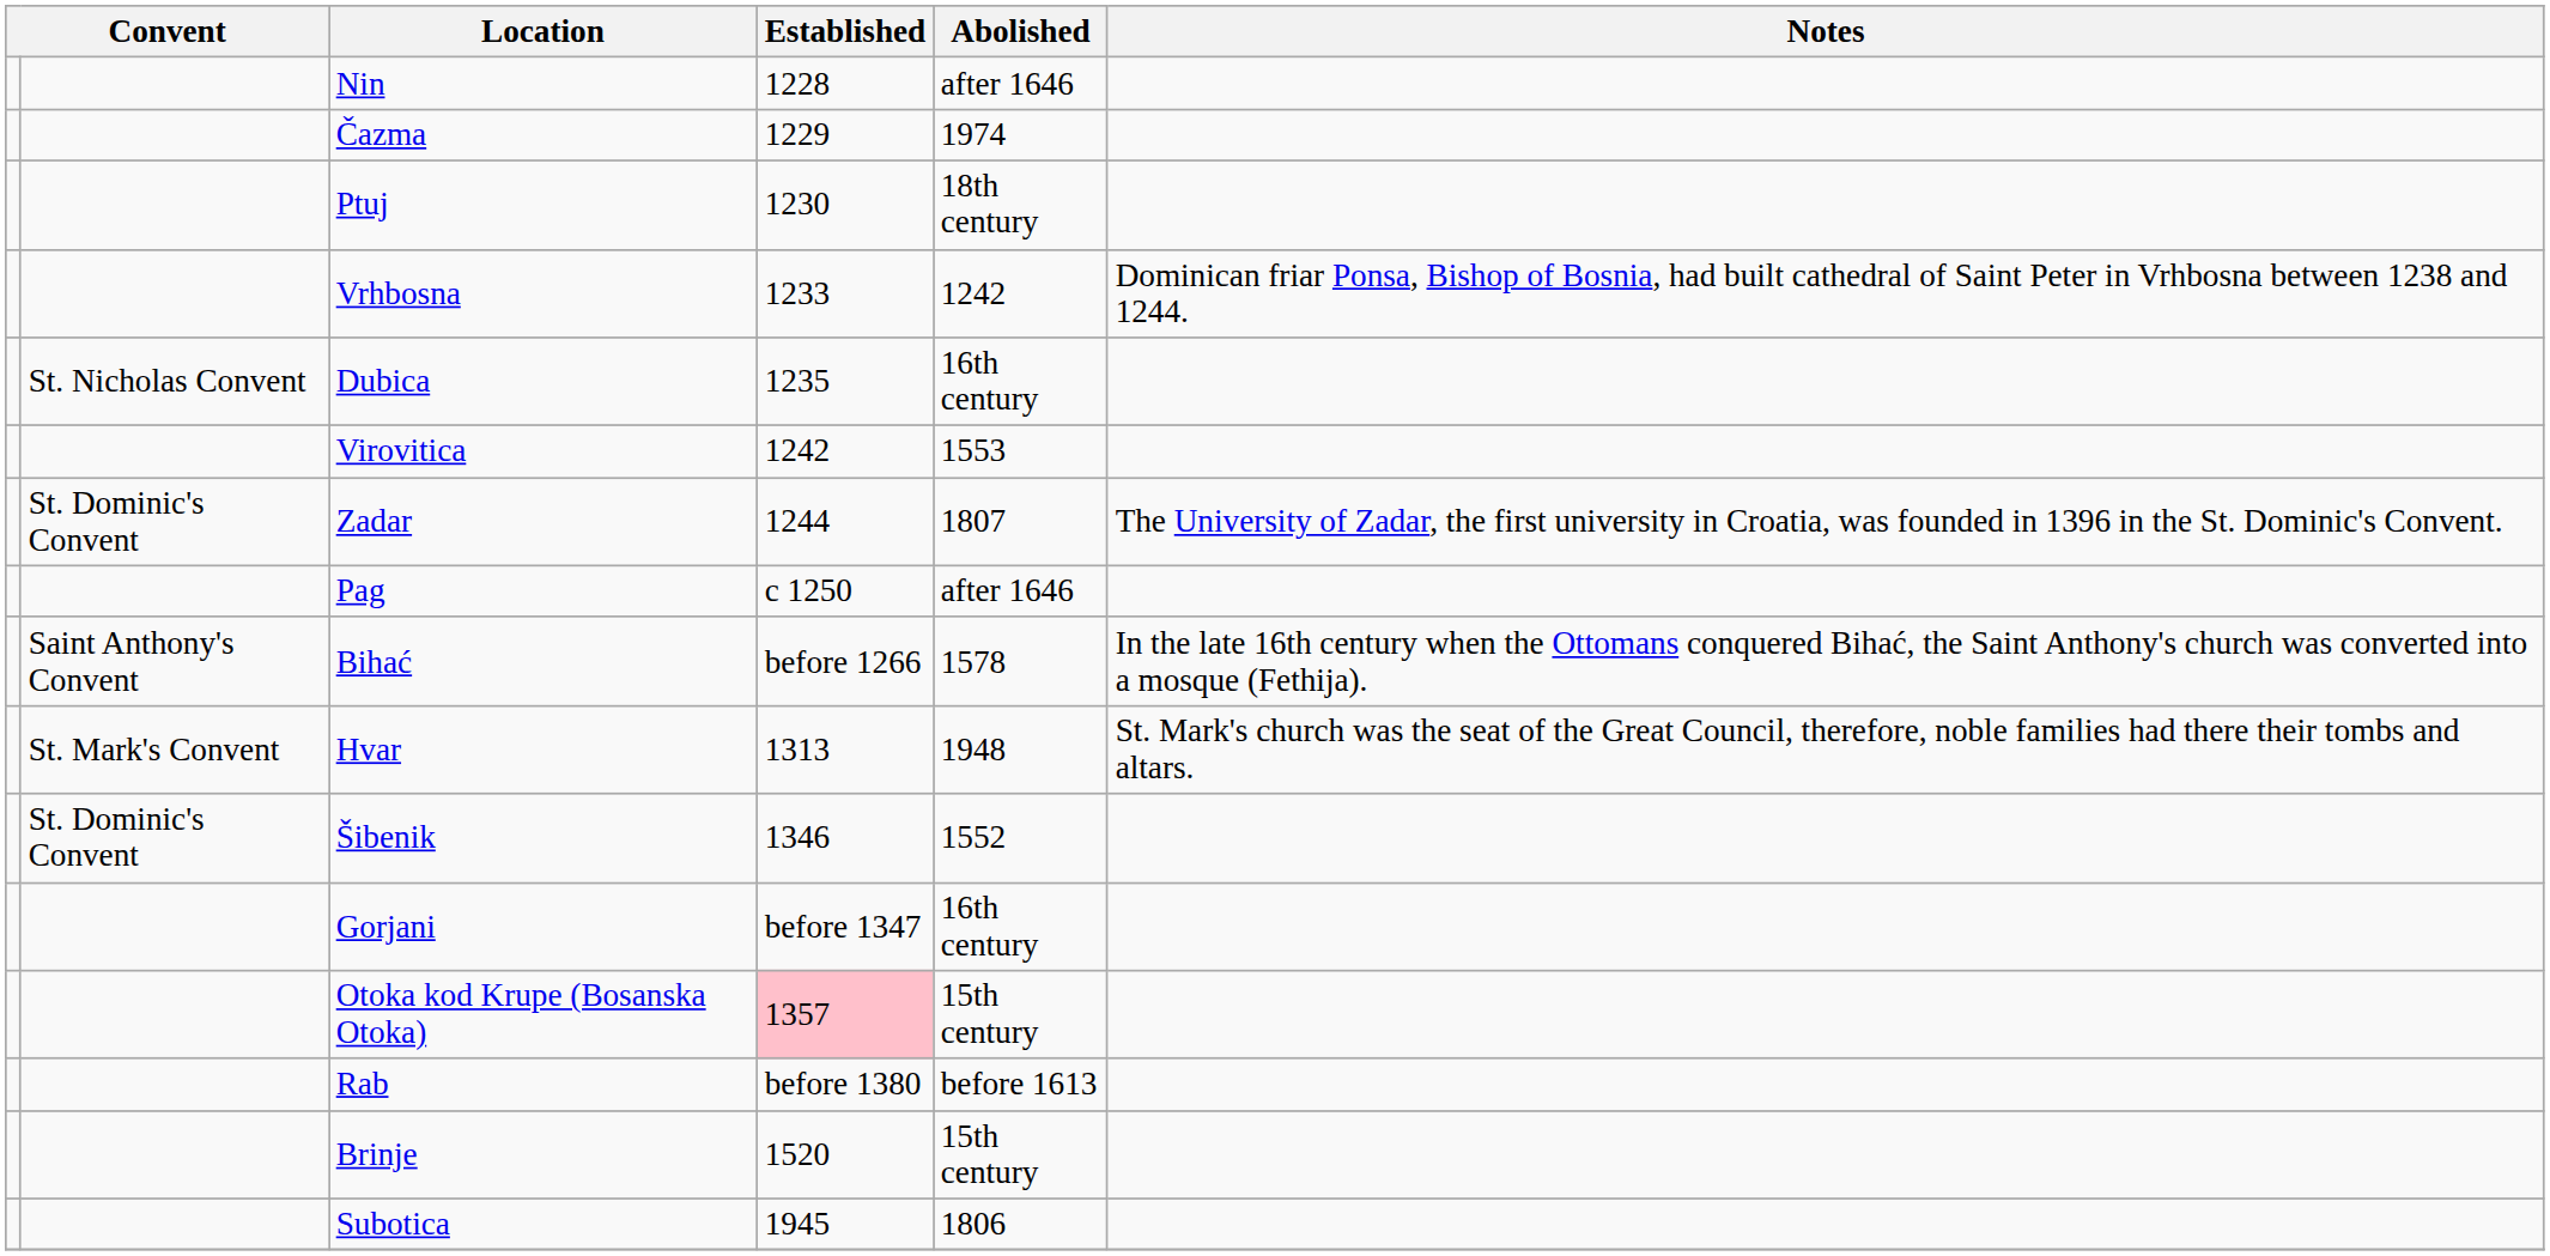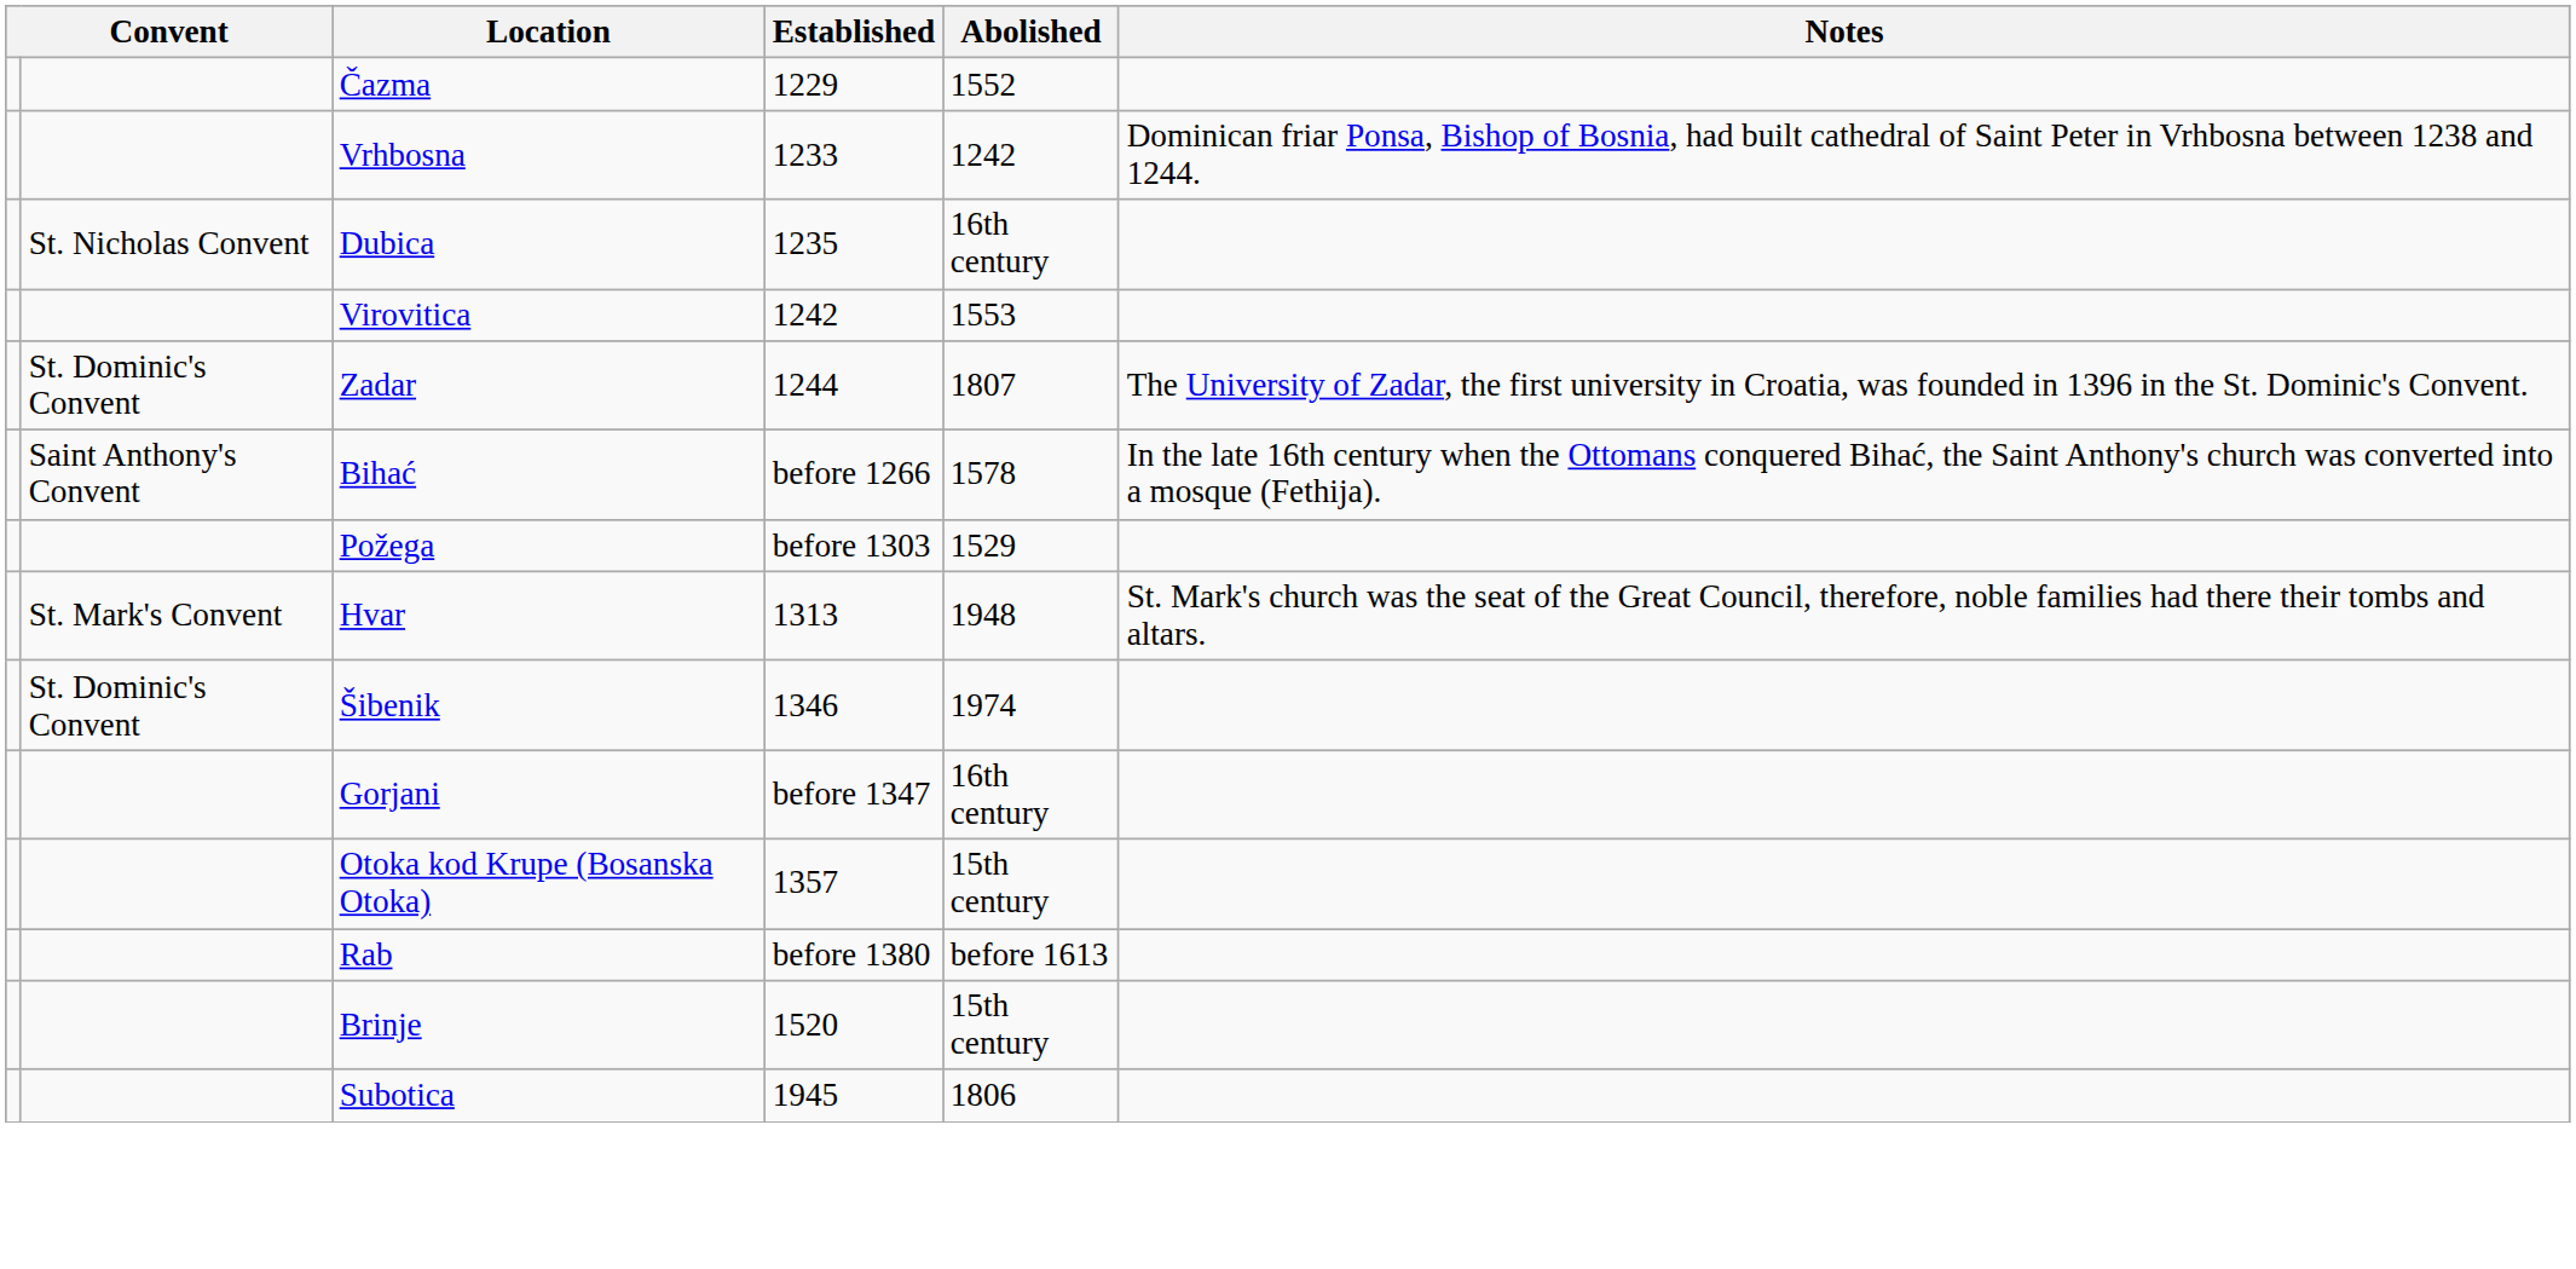 <table class="wikitable">
 <tr>
 <th colspan=2>Convent</th>
 <th>Location</th>
 <th>Established</th>
 <th>Abolished</th>
 <th>Notes</th>
 </tr>
 <tr>
 <td></td>
 <td></td>
-<td><a href='#'>Nin</a></td>
-<td>1228</td>
-<td>after 1646</td>
-<td></td>
-</tr>
-<tr>
-<td></td>
-<td></td>
 <td><a href='#'>Čazma</a></td>
 <td>1229</td>
-<td>1974</td>
-<td></td>
-</tr>
-<tr>
-<td></td>
-<td></td>
-<td><a href='#'>Ptuj</a></td>
-<td>1230</td>
-<td>18th century</td>
+<td>1552</td>
 <td></td>
 </tr>
 <tr>
 <td></td>
 <td></td>
 <td><a href='#'>Vrhbosna</a></td>
 <td>1233</td>
 <td>1242</td>
 <td>Dominican friar <a href='#'>Ponsa</a>, <a href='#'>Bishop of Bosnia</a>, had built cathedral of Saint Peter in Vrhbosna between 1238 and 1244.</td>
 </tr>
 <tr>
 <td></td>
 <td>St. Nicholas Convent</td>
 <td><a href='#'>Dubica</a></td>
 <td>1235</td>
 <td>16th century</td>
 <td></td>
 </tr>
 <tr>
 <td></td>
 <td></td>
 <td><a href='#'>Virovitica</a></td>
 <td>1242</td>
 <td>1553</td>
 <td></td>
 </tr>
 <tr>
 <td></td>
 <td>St. Dominic's Convent</td>
 <td><a href='#'>Zadar</a></td>
 <td>1244</td>
 <td>1807</td>
 <td>The <a href='#'>University of Zadar</a>, the first university in Croatia, was founded in 1396 in the St. Dominic's Convent.</td>
 </tr>
 <tr>
 <td></td>
-<td></td>
-<td><a href='#'>Pag</a></td>
-<td>c 1250</td>
-<td>after 1646</td>
-<td></td>
-</tr>
-<tr>
-<td></td>
 <td>Saint Anthony's Convent</td>
 <td><a href='#'>Bihać</a></td>
 <td>before 1266</td>
 <td>1578</td>
 <td>In the late 16th century when the <a href='#'>Ottomans</a> conquered Bihać, the Saint Anthony's church was converted into a mosque (Fethija).</td>
+</tr>
+<tr>
+<td></td>
+<td></td>
+<td><a href='#'>Požega</a></td>
+<td>before 1303</td>
+<td>1529</td>
+<td></td>
 </tr>
 <tr>
 <td></td>
 <td>St. Mark's Convent</td>
 <td><a href='#'>Hvar</a></td>
 <td>1313</td>
 <td>1948</td>
 <td>St. Mark's church was the seat of the Great Council, therefore, noble families had there their tombs and altars.</td>
 </tr>
 <tr>
 <td></td>
 <td>St. Dominic's Convent</td>
 <td><a href='#'>Šibenik</a></td>
 <td>1346</td>
-<td>1552</td>
+<td>1974</td>
 <td></td>
 </tr>
 <tr>
 <td></td>
 <td></td>
 <td><a href='#'>Gorjani</a></td>
 <td>before 1347</td>
 <td>16th century</td>
 <td></td>
 </tr>
 <tr>
 <td></td>
 <td></td>
 <td><a href='#'>Otoka kod Krupe (Bosanska Otoka)</a></td>
-<td style="background: pink;">1357</td>
+<td>1357</td>
 <td>15th century</td>
 <td></td>
 </tr>
 <tr>
 <td></td>
 <td></td>
 <td><a href='#'>Rab</a></td>
 <td>before 1380</td>
 <td>before 1613</td>
 <td></td>
 </tr>
 <tr>
 <td></td>
 <td></td>
 <td><a href='#'>Brinje</a></td>
 <td>1520</td>
 <td>15th century</td>
 <td></td>
 </tr>
 <tr>
 <td></td>
 <td></td>
 <td><a href='#'>Subotica</a></td>
 <td>1945</td>
 <td>1806</td>
 <td></td>
 </tr>
 <tr>
 </tr>
 </table>
